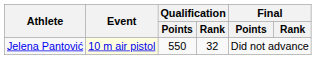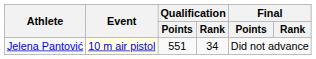 <table class="wikitable" style="text-align:center; font-size:90%">
 <tr>
 <th rowspan=2>Athlete</th>
 <th rowspan=2>Event</th>
 <th colspan=2>Qualification</th>
 <th colspan=2>Final</th>
 </tr>
 <tr style="font-size:95%">
 <th>Points</th>
 <th>Rank</th>
 <th>Points</th>
 <th>Rank</th>
 </tr>
 <tr>
 <td align=left><a href='#'>Jelena Pantović</a></td>
 <td align=left style="background: lightyellow;"><a href='#'>10 m air pistol</a></td>
-<td>550</td>
-<td>32</td>
+<td>551</td>
+<td>34</td>
 <td colspan=2>Did not advance</td>
 </tr>
 </table>
